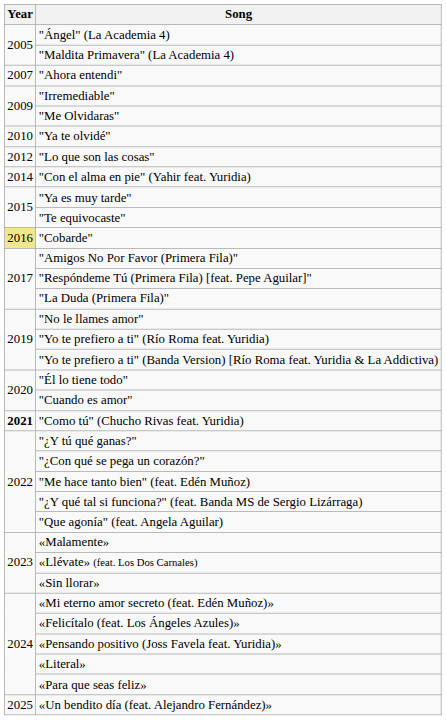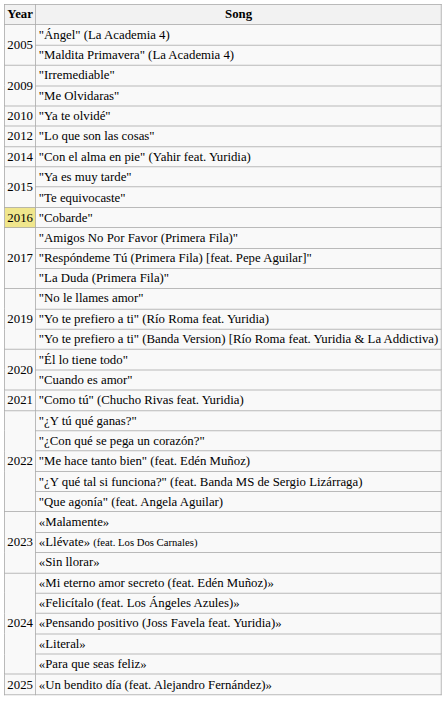 <table class="wikitable">
 <tr>
 <th>Year</th>
 <th>Song</th>
 </tr>
 <tr>
 <td rowspan="2">2005</td>
 <td>"Ángel" (La Academia 4)</td>
 </tr>
 <tr>
 <td>"Maldita Primavera" (La Academia 4)</td>
-</tr>
-<tr>
-<td>2007</td>
-<td>"Ahora entendi"</td>
 </tr>
 <tr>
 <td rowspan="2">2009</td>
 <td>"Irremediable"</td>
 </tr>
 <tr>
 <td>"Me Olvidaras"</td>
 </tr>
 <tr>
 <td>2010</td>
 <td>"Ya te olvidé"</td>
 </tr>
 <tr>
 <td>2012</td>
 <td>"Lo que son las cosas"</td>
 </tr>
 <tr>
 <td>2014</td>
 <td>"Con el alma en pie" (Yahir feat. Yuridia)</td>
 </tr>
 <tr>
 <td rowspan="2">2015</td>
 <td>"Ya es muy tarde"</td>
 </tr>
 <tr>
 <td>"Te equivocaste"</td>
 </tr>
 <tr>
 <td style="background: khaki;">2016</td>
 <td>"Cobarde"</td>
 </tr>
 <tr>
 <td rowspan="3">2017</td>
 <td>"Amigos No Por Favor (Primera Fila)"</td>
 </tr>
 <tr>
 <td>"Respóndeme Tú (Primera Fila) [feat. Pepe Aguilar]"</td>
 </tr>
 <tr>
 <td>"La Duda (Primera Fila)"</td>
 </tr>
 <tr>
 <td rowspan="3">2019</td>
 <td>"No le llames amor"</td>
 </tr>
 <tr>
 <td>"Yo te prefiero a ti" (Río Roma feat. Yuridia)</td>
 </tr>
 <tr>
 <td>"Yo te prefiero a ti" (Banda Version) [Río Roma feat. Yuridia & La Addictiva)</td>
 </tr>
 <tr>
 <td rowspan="2">2020</td>
 <td>"Él lo tiene todo"</td>
 </tr>
 <tr>
 <td>"Cuando es amor"</td>
 </tr>
 <tr>
-<td><strong>2021</strong></td>
+<td>2021</td>
 <td>"Como tú" (Chucho Rivas feat. Yuridia)</td>
 </tr>
 <tr>
 <td rowspan="5">2022</td>
 <td>"¿Y tú qué ganas?"</td>
 </tr>
 <tr>
 <td>"¿Con qué se pega un corazón?"</td>
 </tr>
 <tr>
 <td>"Me hace tanto bien" (feat. Edén Muñoz)</td>
 </tr>
 <tr>
 <td>"¿Y qué tal si funciona?" (feat. Banda MS de Sergio Lizárraga)</td>
 </tr>
 <tr>
 <td>"Que agonía" (feat. Angela Aguilar)</td>
 </tr>
 <tr>
 <td rowspan="3">2023</td>
 <td>«Malamente»</td>
 </tr>
 <tr>
 <td>«Llévate» <small>(feat. Los Dos Carnales)</small></td>
 </tr>
 <tr>
 <td>«Sin llorar»</td>
 </tr>
 <tr>
 <td rowspan="5">2024</td>
 <td>«Mi eterno amor secreto (feat. Edén Muñoz)»</td>
 </tr>
 <tr>
 <td>«Felicítalo (feat. Los Ángeles Azules)»</td>
 </tr>
 <tr>
 <td>«Pensando positivo (Joss Favela feat. Yuridia)»</td>
 </tr>
 <tr>
 <td>«Literal»</td>
 </tr>
 <tr>
 <td>«Para que seas feliz»</td>
 </tr>
 <tr>
 <td>2025</td>
 <td>«Un bendito día (feat. Alejandro Fernández)»</td>
 </tr>
 </table>
